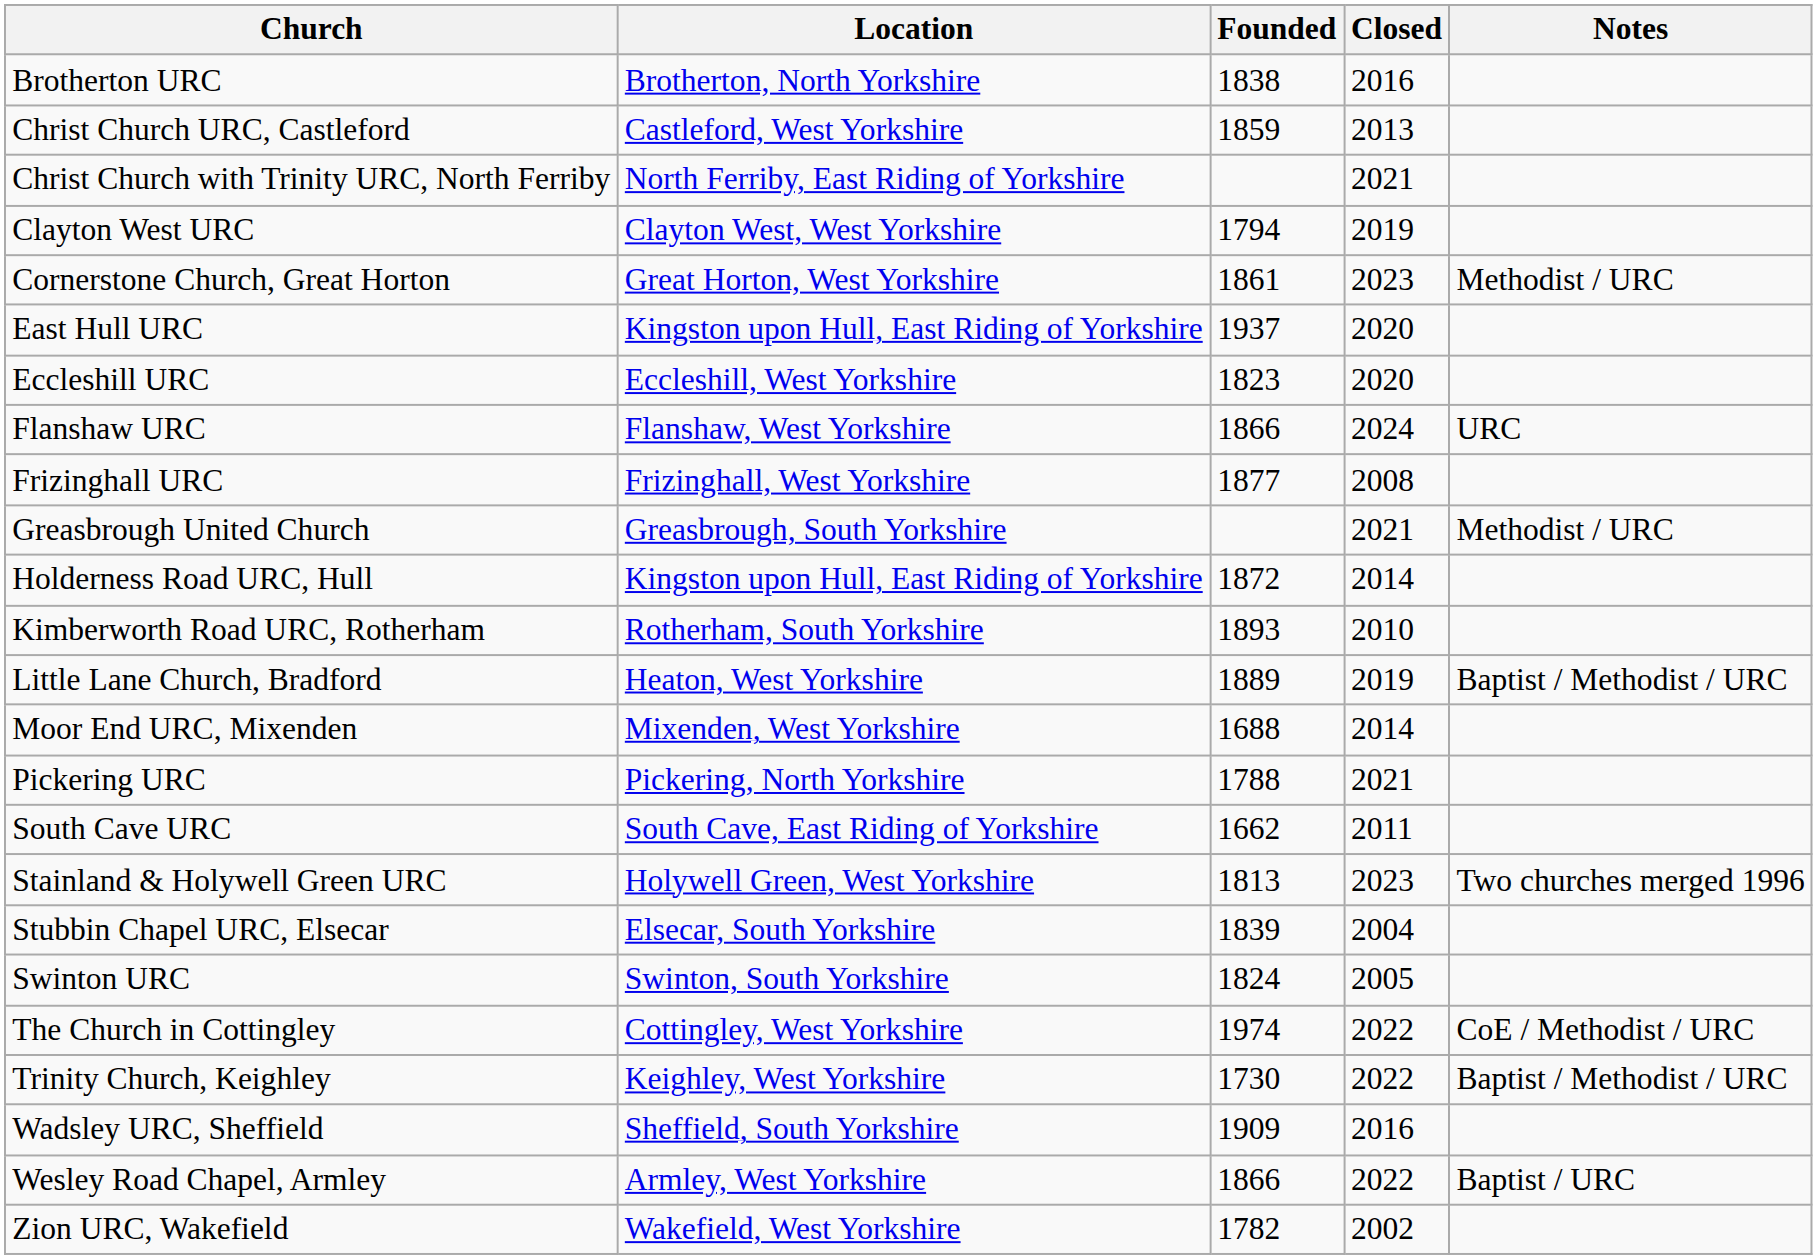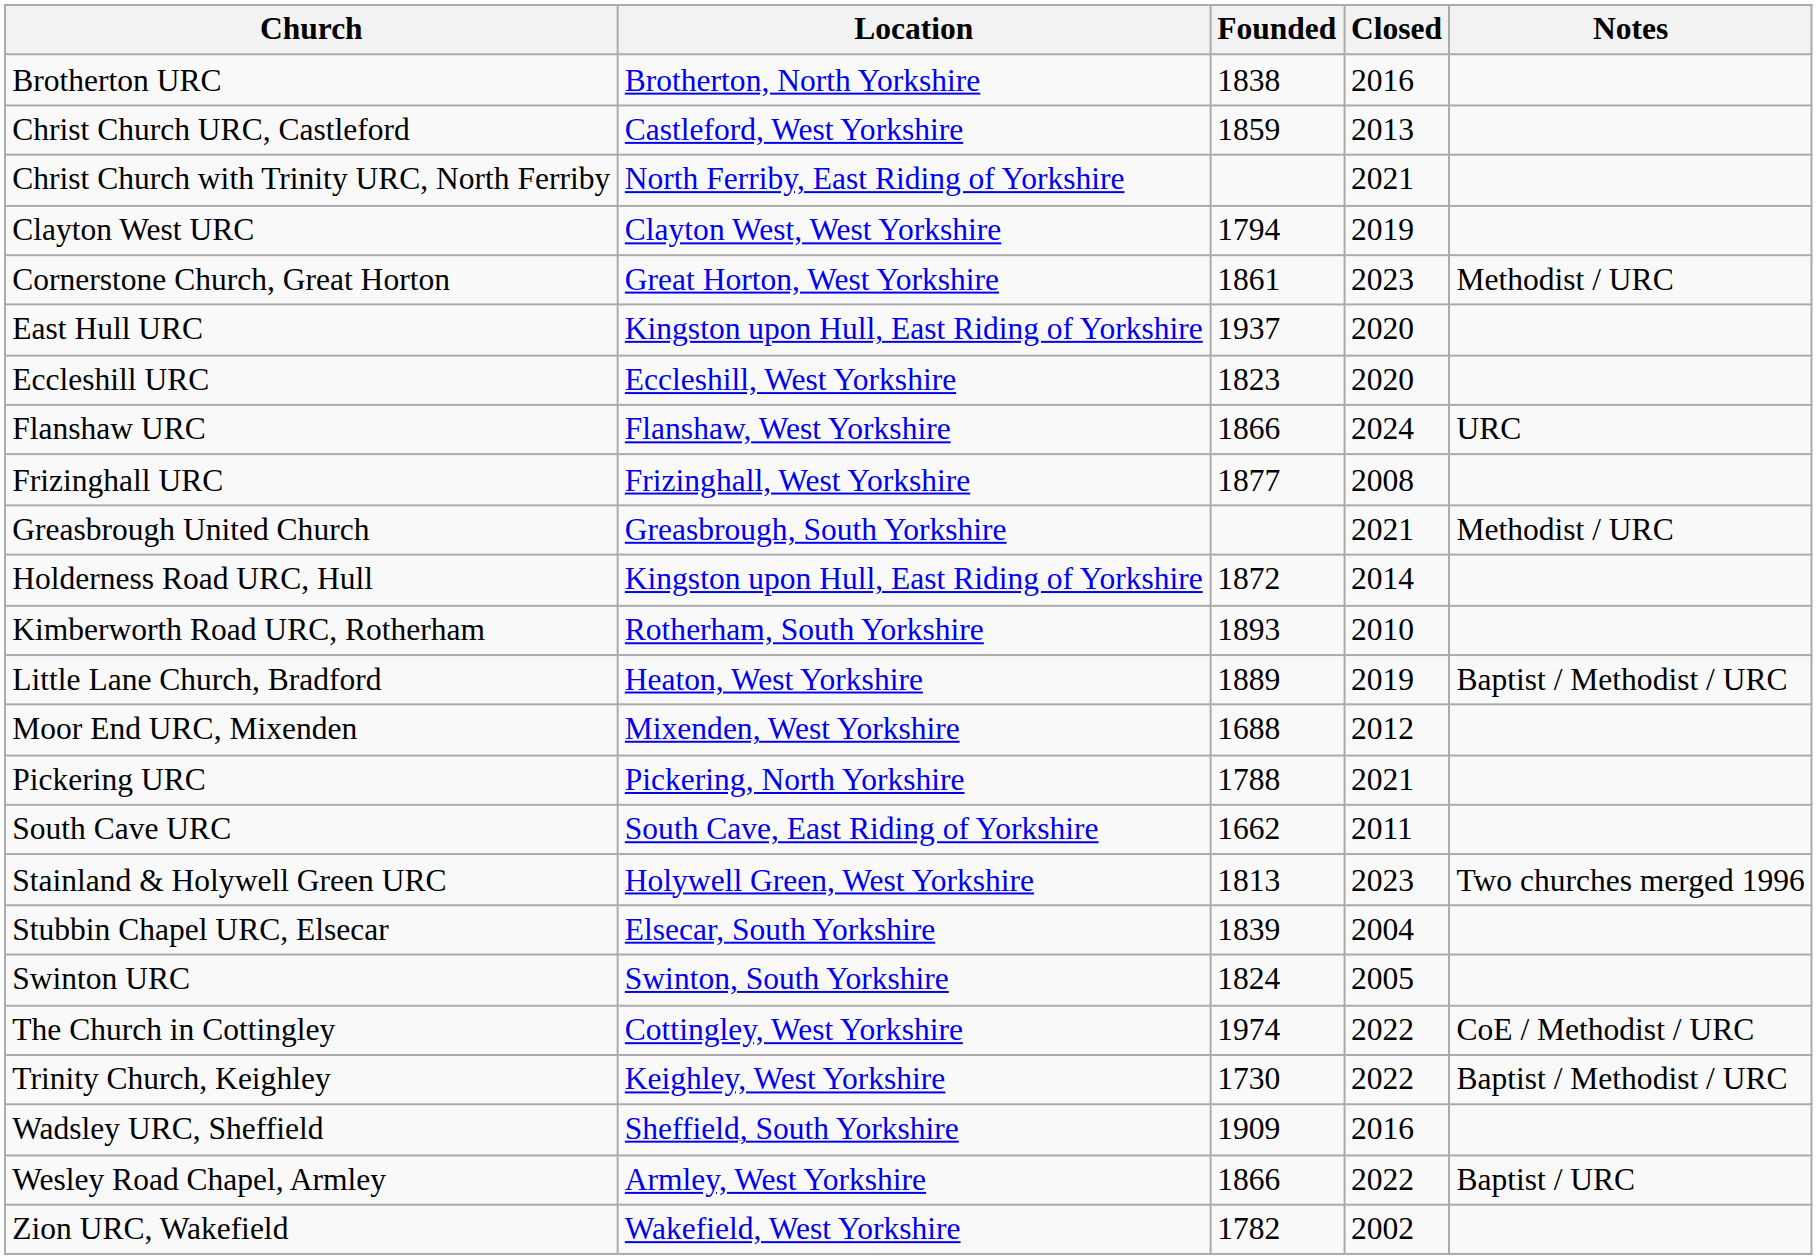 <table class="wikitable sortable">
 <tr>
 <th>Church</th>
 <th>Location</th>
 <th>Founded</th>
 <th>Closed</th>
 <th>Notes</th>
 </tr>
 <tr>
 <td>Brotherton URC</td>
 <td><a href='#'>Brotherton, North Yorkshire</a></td>
 <td>1838</td>
 <td>2016</td>
 <td></td>
 </tr>
 <tr>
 <td>Christ Church URC, Castleford</td>
 <td><a href='#'>Castleford, West Yorkshire</a></td>
 <td>1859</td>
 <td>2013</td>
 <td></td>
 </tr>
 <tr>
 <td>Christ Church with Trinity URC, North Ferriby</td>
 <td><a href='#'>North Ferriby, East Riding of Yorkshire</a></td>
 <td></td>
 <td>2021</td>
 <td></td>
 </tr>
 <tr>
 <td>Clayton West URC</td>
 <td><a href='#'>Clayton West, West Yorkshire</a></td>
 <td>1794</td>
 <td>2019</td>
 <td></td>
 </tr>
 <tr>
 <td>Cornerstone Church, Great Horton</td>
 <td><a href='#'>Great Horton, West Yorkshire</a></td>
 <td>1861</td>
 <td>2023</td>
 <td>Methodist / URC</td>
 </tr>
 <tr>
 <td>East Hull URC</td>
 <td><a href='#'>Kingston upon Hull, East Riding of Yorkshire</a></td>
 <td>1937</td>
 <td>2020</td>
 <td></td>
 </tr>
 <tr>
 <td>Eccleshill URC</td>
 <td><a href='#'>Eccleshill, West Yorkshire</a></td>
 <td>1823</td>
 <td>2020</td>
 <td></td>
 </tr>
 <tr>
 <td>Flanshaw URC</td>
 <td><a href='#'>Flanshaw, West Yorkshire</a></td>
 <td>1866</td>
 <td>2024</td>
 <td>URC</td>
 </tr>
 <tr>
 <td>Frizinghall URC</td>
 <td><a href='#'>Frizinghall, West Yorkshire</a></td>
 <td>1877</td>
 <td>2008</td>
 <td></td>
 </tr>
 <tr>
 <td>Greasbrough United Church</td>
 <td><a href='#'>Greasbrough, South Yorkshire</a></td>
 <td></td>
 <td>2021</td>
 <td>Methodist / URC</td>
 </tr>
 <tr>
 <td>Holderness Road URC, Hull</td>
 <td><a href='#'>Kingston upon Hull, East Riding of Yorkshire</a></td>
 <td>1872</td>
 <td>2014</td>
 <td></td>
 </tr>
 <tr>
 <td>Kimberworth Road URC, Rotherham</td>
 <td><a href='#'>Rotherham, South Yorkshire</a></td>
 <td>1893</td>
 <td>2010</td>
 <td></td>
 </tr>
 <tr>
 <td>Little Lane Church, Bradford</td>
 <td><a href='#'>Heaton, West Yorkshire</a></td>
 <td>1889</td>
 <td>2019</td>
 <td>Baptist / Methodist / URC</td>
 </tr>
 <tr>
 <td>Moor End URC, Mixenden</td>
 <td><a href='#'>Mixenden, West Yorkshire</a></td>
 <td>1688</td>
-<td>2014</td>
+<td>2012</td>
 <td></td>
 </tr>
 <tr>
 <td>Pickering URC</td>
 <td><a href='#'>Pickering, North Yorkshire</a></td>
 <td>1788</td>
 <td>2021</td>
 <td></td>
 </tr>
 <tr>
 <td>South Cave URC</td>
 <td><a href='#'>South Cave, East Riding of Yorkshire</a></td>
 <td>1662</td>
 <td>2011</td>
 <td></td>
 </tr>
 <tr>
 <td>Stainland & Holywell Green URC</td>
 <td><a href='#'>Holywell Green, West Yorkshire</a></td>
 <td>1813</td>
 <td>2023</td>
 <td>Two churches merged 1996</td>
 </tr>
 <tr>
 <td>Stubbin Chapel URC, Elsecar</td>
 <td><a href='#'>Elsecar, South Yorkshire</a></td>
 <td>1839</td>
 <td>2004</td>
 <td></td>
 </tr>
 <tr>
 <td>Swinton URC</td>
 <td><a href='#'>Swinton, South Yorkshire</a></td>
 <td>1824</td>
 <td>2005</td>
 <td></td>
 </tr>
 <tr>
 <td>The Church in Cottingley</td>
 <td><a href='#'>Cottingley, West Yorkshire</a></td>
 <td>1974</td>
 <td>2022</td>
 <td>CoE / Methodist / URC</td>
 </tr>
 <tr>
 <td>Trinity Church, Keighley</td>
 <td><a href='#'>Keighley, West Yorkshire</a></td>
 <td>1730</td>
 <td>2022</td>
 <td>Baptist / Methodist / URC</td>
 </tr>
 <tr>
 <td>Wadsley URC, Sheffield</td>
 <td><a href='#'>Sheffield, South Yorkshire</a></td>
 <td>1909</td>
 <td>2016</td>
 <td></td>
 </tr>
 <tr>
 <td>Wesley Road Chapel, Armley</td>
 <td><a href='#'>Armley, West Yorkshire</a></td>
 <td>1866</td>
 <td>2022</td>
 <td>Baptist / URC</td>
 </tr>
 <tr>
 <td>Zion URC, Wakefield</td>
 <td><a href='#'>Wakefield, West Yorkshire</a></td>
 <td>1782</td>
 <td>2002</td>
 <td></td>
 </tr>
 </table>
